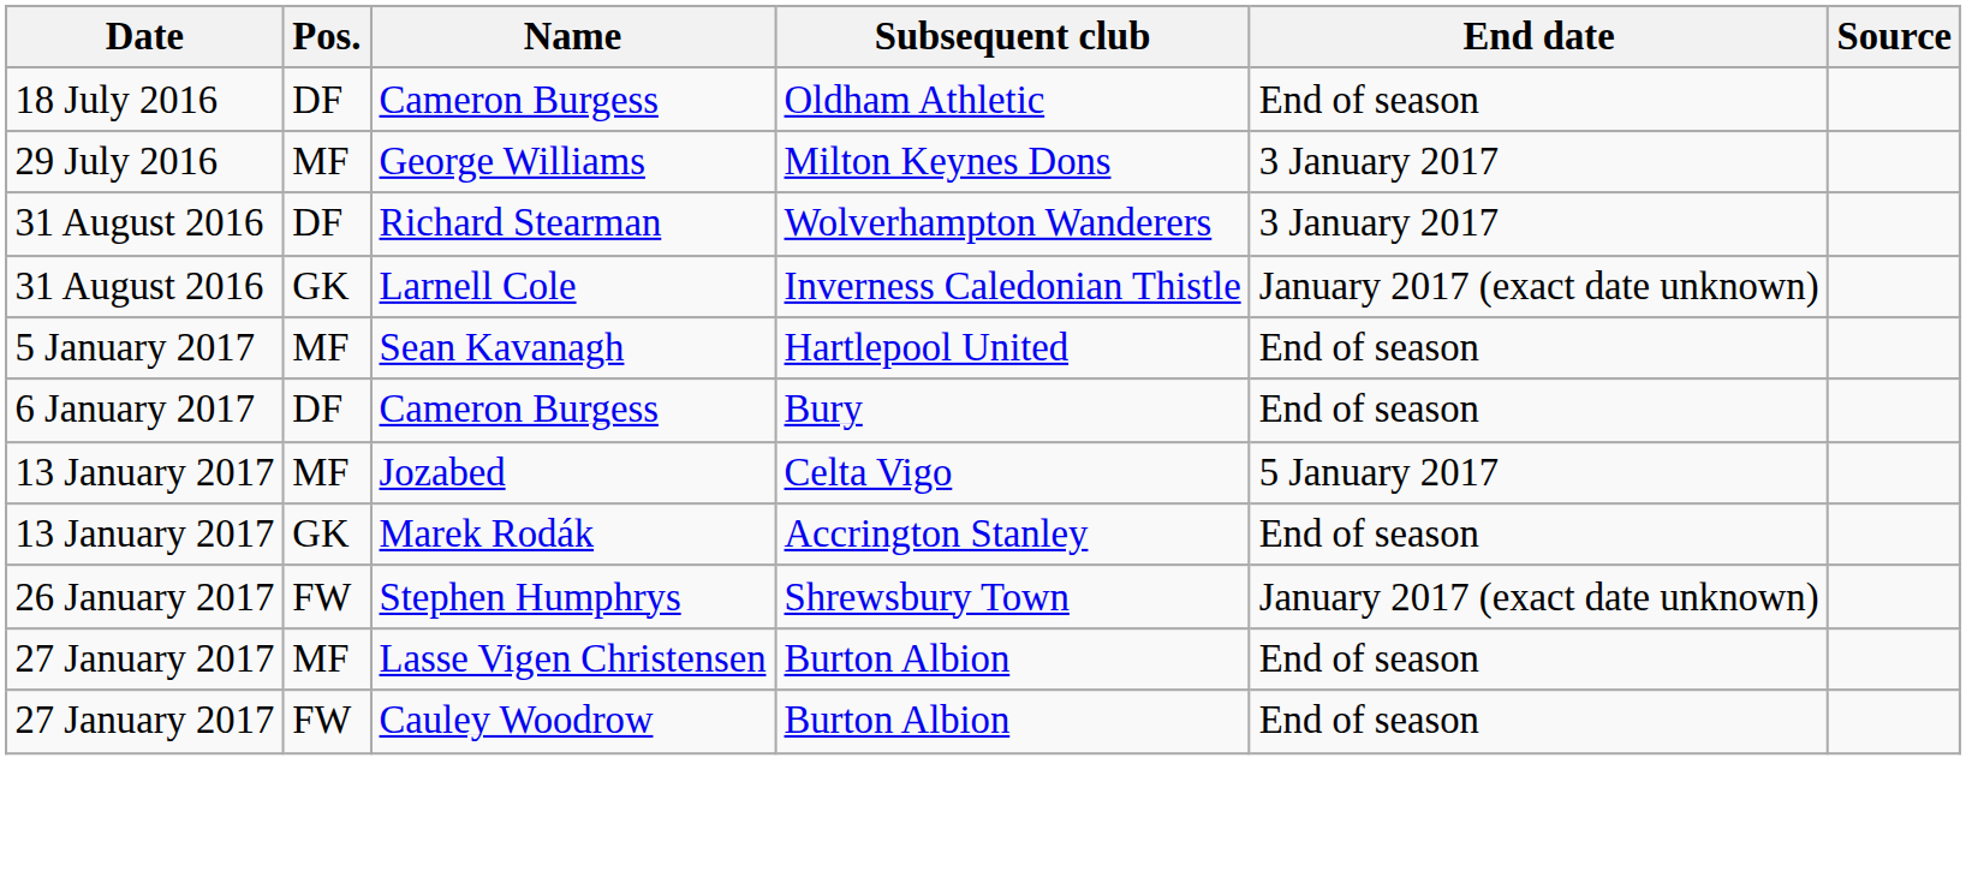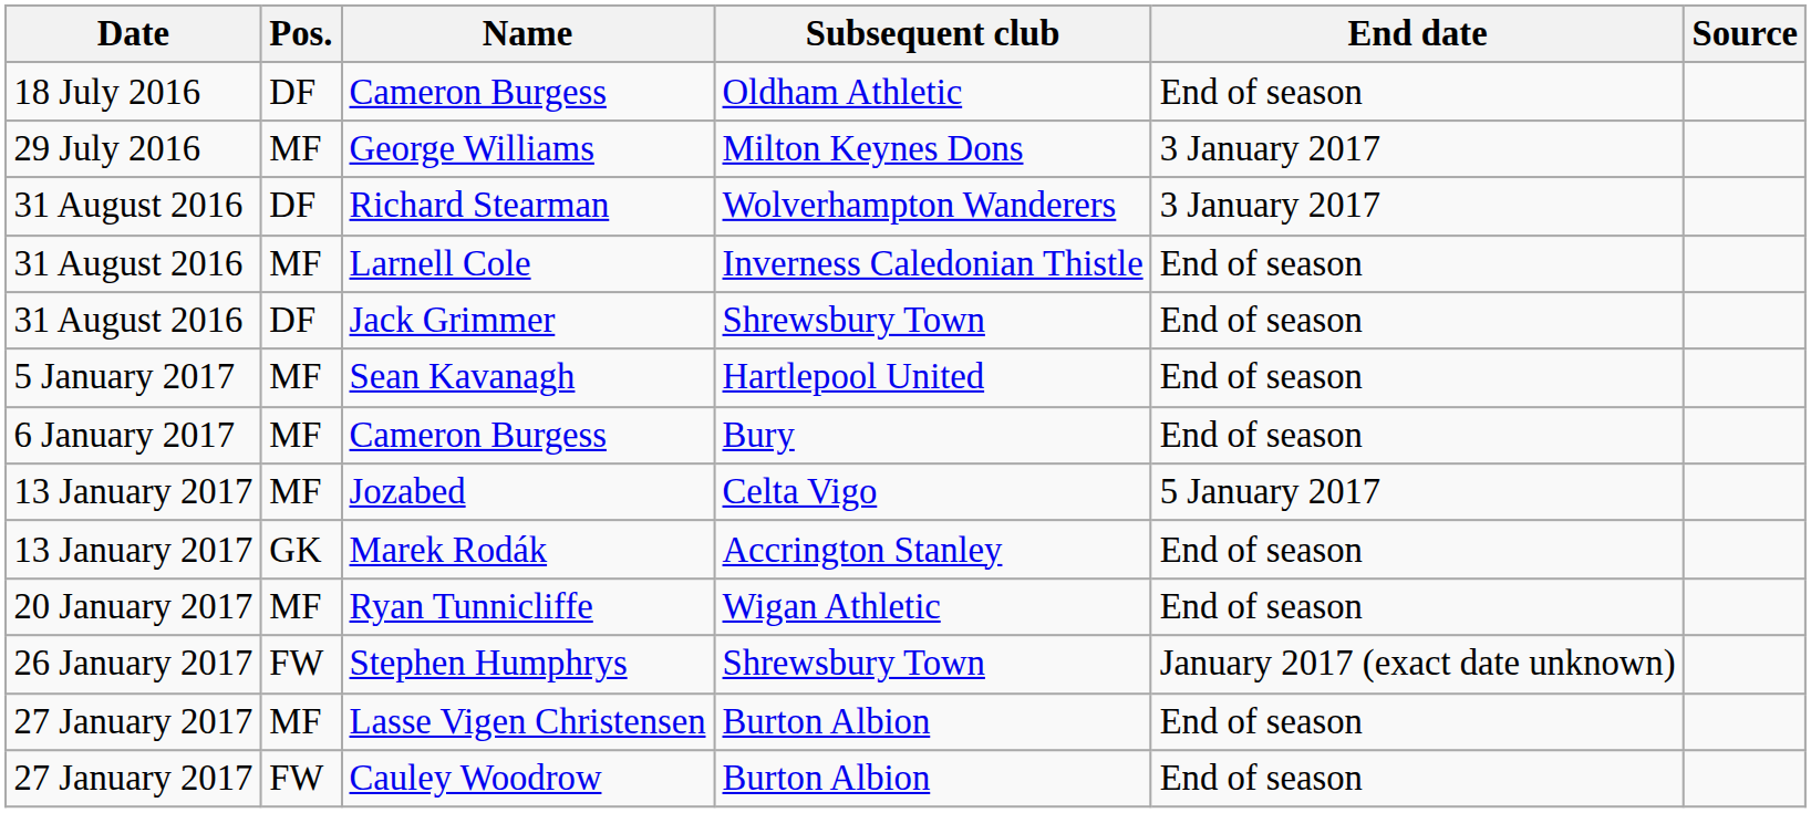 <table class="wikitable" style="text-align:left">
 <tr>
 <th>Date</th>
 <th>Pos.</th>
 <th>Name</th>
 <th>Subsequent club</th>
 <th>End date</th>
 <th>Source</th>
 </tr>
 <tr>
 <td>18 July 2016</td>
 <td>DF</td>
 <td> <a href='#'>Cameron Burgess</a></td>
 <td> <a href='#'>Oldham Athletic</a></td>
 <td>End of season</td>
 <td></td>
 </tr>
 <tr>
 <td>29 July 2016</td>
 <td>MF</td>
 <td> <a href='#'>George Williams</a></td>
 <td> <a href='#'>Milton Keynes Dons</a></td>
 <td>3 January 2017</td>
 <td></td>
 </tr>
 <tr>
 <td>31 August 2016</td>
 <td>DF</td>
 <td> <a href='#'>Richard Stearman</a></td>
 <td> <a href='#'>Wolverhampton Wanderers</a></td>
 <td>3 January 2017</td>
 <td></td>
 </tr>
 <tr>
 <td>31 August 2016</td>
-<td>GK</td>
+<td>MF</td>
 <td> <a href='#'>Larnell Cole</a></td>
 <td> <a href='#'>Inverness Caledonian Thistle</a></td>
-<td>January 2017 (exact date unknown)</td>
+<td>End of season</td>
+<td></td>
+</tr>
+<tr>
+<td>31 August 2016</td>
+<td>DF</td>
+<td> <a href='#'>Jack Grimmer</a></td>
+<td> <a href='#'>Shrewsbury Town</a></td>
+<td>End of season</td>
 <td></td>
 </tr>
 <tr>
 <td>5 January 2017</td>
 <td>MF</td>
 <td> <a href='#'>Sean Kavanagh</a></td>
 <td> <a href='#'>Hartlepool United</a></td>
 <td>End of season</td>
 <td></td>
 </tr>
 <tr>
 <td>6 January 2017</td>
-<td>DF</td>
+<td>MF</td>
 <td> <a href='#'>Cameron Burgess</a></td>
 <td> <a href='#'>Bury</a></td>
 <td>End of season</td>
 <td></td>
 </tr>
 <tr>
 <td>13 January 2017</td>
 <td>MF</td>
 <td> <a href='#'>Jozabed</a></td>
 <td> <a href='#'>Celta Vigo</a></td>
 <td>5 January 2017</td>
 <td></td>
 </tr>
 <tr>
 <td>13 January 2017</td>
 <td>GK</td>
 <td> <a href='#'>Marek Rodák</a></td>
 <td> <a href='#'>Accrington Stanley</a></td>
+<td>End of season</td>
+<td></td>
+</tr>
+<tr>
+<td>20 January 2017</td>
+<td>MF</td>
+<td> <a href='#'>Ryan Tunnicliffe</a></td>
+<td> <a href='#'>Wigan Athletic</a></td>
 <td>End of season</td>
 <td></td>
 </tr>
 <tr>
 <td>26 January 2017</td>
 <td>FW</td>
 <td> <a href='#'>Stephen Humphrys</a></td>
 <td> <a href='#'>Shrewsbury Town</a></td>
 <td>January 2017 (exact date unknown)</td>
 <td></td>
 </tr>
 <tr>
 <td>27 January 2017</td>
 <td>MF</td>
 <td> <a href='#'>Lasse Vigen Christensen</a></td>
 <td> <a href='#'>Burton Albion</a></td>
 <td>End of season</td>
 <td></td>
 </tr>
 <tr>
 <td>27 January 2017</td>
 <td>FW</td>
 <td> <a href='#'>Cauley Woodrow</a></td>
 <td> <a href='#'>Burton Albion</a></td>
 <td>End of season</td>
 <td></td>
 </tr>
 </table>
